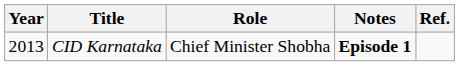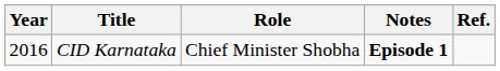 <table class="wikitable sortable">
 <tr>
 <th>Year</th>
 <th>Title</th>
 <th>Role</th>
 <th>Notes</th>
 <th scope="col" class="unsortable">Ref.</th>
 </tr>
 <tr>
-<td>2013</td>
+<td>2016</td>
 <td><em>CID Karnataka</em></td>
 <td>Chief Minister Shobha</td>
 <td><strong>Episode 1</strong></td>
 <td></td>
 </tr>
 </table>
